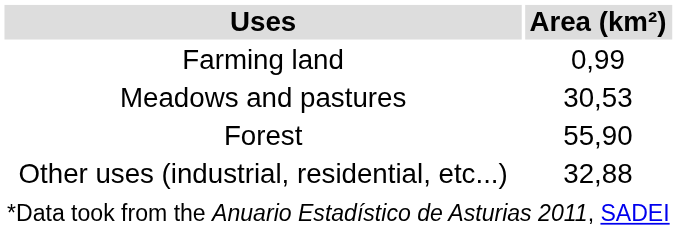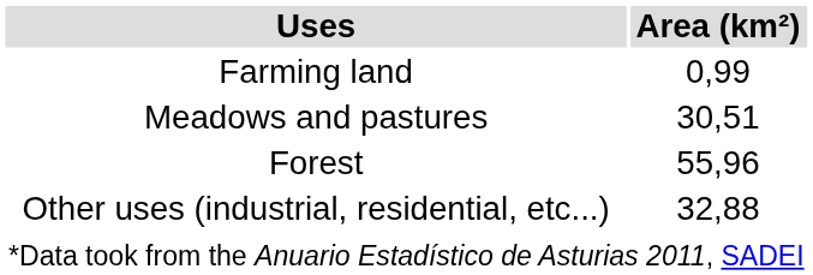 <table style="margin:1em auto;">
 <tr>
 </tr>
 <tr style="text-align:center; background:#ddd;">
 <th><strong>Uses</strong></th>
 <th><strong>Area (km²)</strong></th>
 </tr>
 <tr style="text-align:center;">
 <td>Farming land</td>
 <td>0,99</td>
 </tr>
 <tr style="text-align:center;">
 <td>Meadows and pastures</td>
-<td>30,53</td>
+<td>30,51</td>
 </tr>
 <tr style="text-align:center;">
 <td>Forest</td>
-<td>55,90</td>
+<td>55,96</td>
 </tr>
 <tr style="text-align:center;">
 <td>Other uses (industrial, residential, etc...)</td>
 <td>32,88</td>
 </tr>
 <tr>
 <td colspan="6"><small>*Data took from the <em>Anuario Estadístico de Asturias 2011</em>, <a href='#'>SADEI</a></small></td>
 </tr>
 </table>
